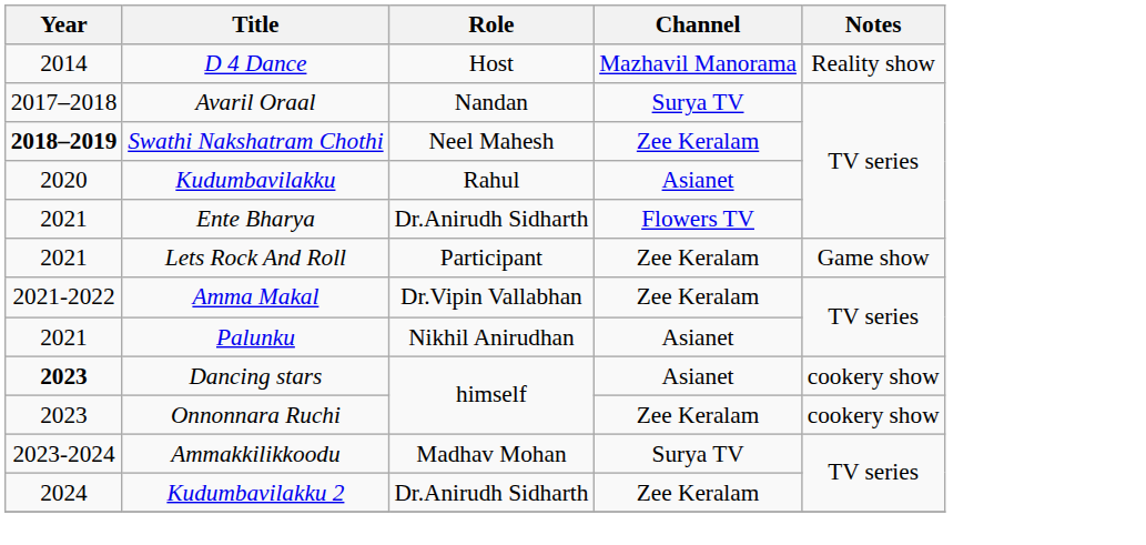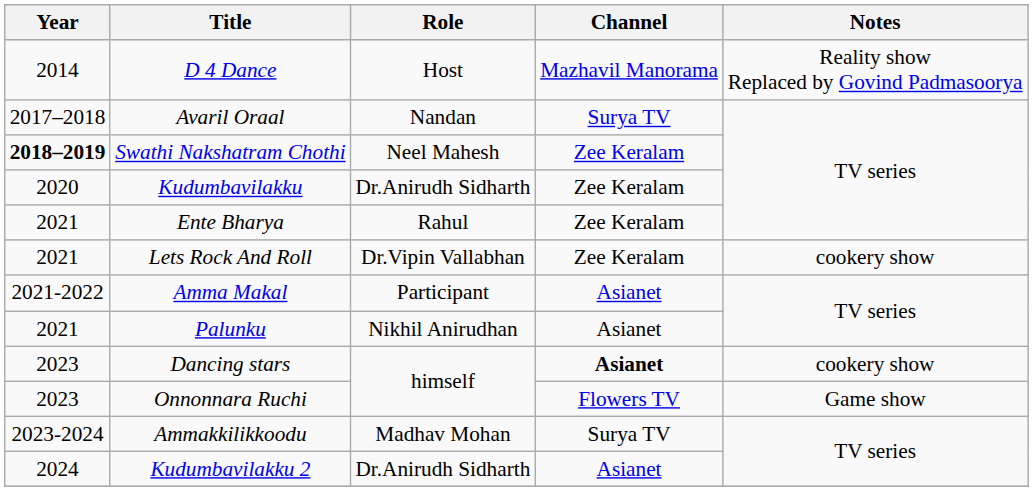 <table class="wikitable sortable" style="font-size:95%; text-align:center;">
 <tr style="background:#ccc; text-align:center;">
 <th>Year</th>
 <th>Title</th>
 <th>Role</th>
 <th>Channel</th>
 <th>Notes</th>
 </tr>
 <tr>
 <td>2014</td>
 <td><em><a href='#'>D 4 Dance</a></em></td>
 <td>Host</td>
 <td><a href='#'>Mazhavil Manorama</a></td>
-<td>Reality show</td>
+<td>Reality show <br>Replaced by <a href='#'>Govind Padmasoorya</a></td>
 </tr>
 <tr>
 <td>2017–2018</td>
 <td><em>Avaril Oraal</em></td>
 <td>Nandan</td>
 <td><a href='#'>Surya TV</a></td>
 <td rowspan=4>TV series</td>
 </tr>
 <tr>
 <td><strong>2018–2019</strong></td>
 <td><em><a href='#'>Swathi Nakshatram Chothi</a></em></td>
 <td>Neel Mahesh</td>
 <td><a href='#'>Zee Keralam</a></td>
 </tr>
 <tr>
 <td>2020</td>
 <td><em><a href='#'>Kudumbavilakku</a></em></td>
-<td>Rahul</td>
-<td><a href='#'>Asianet</a></td>
+<td>Dr.Anirudh Sidharth</td>
+<td>Zee Keralam</td>
 </tr>
 <tr>
 <td>2021</td>
 <td><em>Ente Bharya</em></td>
-<td>Dr.Anirudh Sidharth</td>
-<td><a href='#'>Flowers TV</a></td>
+<td>Rahul</td>
+<td>Zee Keralam</td>
 </tr>
 <tr>
 <td>2021</td>
 <td><em>Lets Rock And Roll</em></td>
-<td>Participant</td>
+<td>Dr.Vipin Vallabhan</td>
 <td>Zee Keralam</td>
-<td>Game show</td>
+<td>cookery show</td>
 </tr>
 <tr>
 <td>2021-2022</td>
 <td><em><a href='#'>Amma Makal</a></em></td>
-<td>Dr.Vipin Vallabhan</td>
-<td>Zee Keralam</td>
+<td>Participant</td>
+<td><a href='#'>Asianet</a></td>
 <td rowspan=2>TV series</td>
 </tr>
 <tr>
 <td>2021</td>
 <td><em><a href='#'>Palunku</a></em></td>
 <td>Nikhil Anirudhan</td>
 <td>Asianet</td>
 </tr>
 <tr>
-<td><strong>2023</strong></td>
+<td>2023</td>
 <td><em>Dancing stars</em></td>
 <td rowspan=2>himself</td>
-<td>Asianet</td>
+<td><strong>Asianet</strong></td>
 <td>cookery show</td>
 </tr>
 <tr>
 <td>2023</td>
 <td><em>Onnonnara Ruchi</em></td>
-<td>Zee Keralam</td>
-<td>cookery show</td>
+<td><a href='#'>Flowers TV</a></td>
+<td>Game show</td>
 </tr>
 <tr>
 <td>2023-2024</td>
 <td><em>Ammakkilikkoodu</em></td>
 <td>Madhav Mohan</td>
 <td>Surya TV</td>
 <td rowspan=2>TV series</td>
 </tr>
 <tr>
 <td>2024</td>
 <td><em><a href='#'>Kudumbavilakku 2</a></em></td>
 <td>Dr.Anirudh Sidharth</td>
-<td>Zee Keralam</td>
+<td><a href='#'>Asianet</a></td>
 </tr>
 <tr>
 </tr>
 </table>
